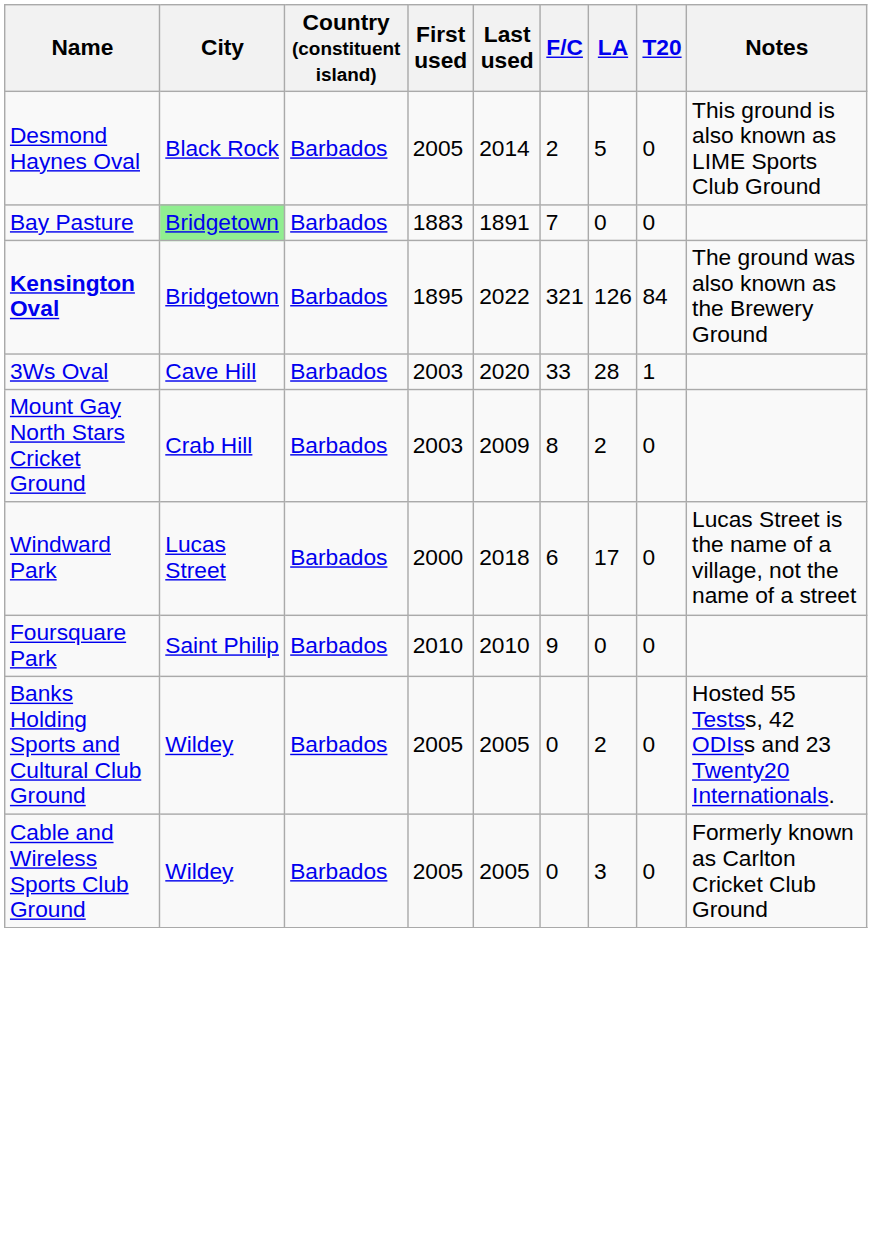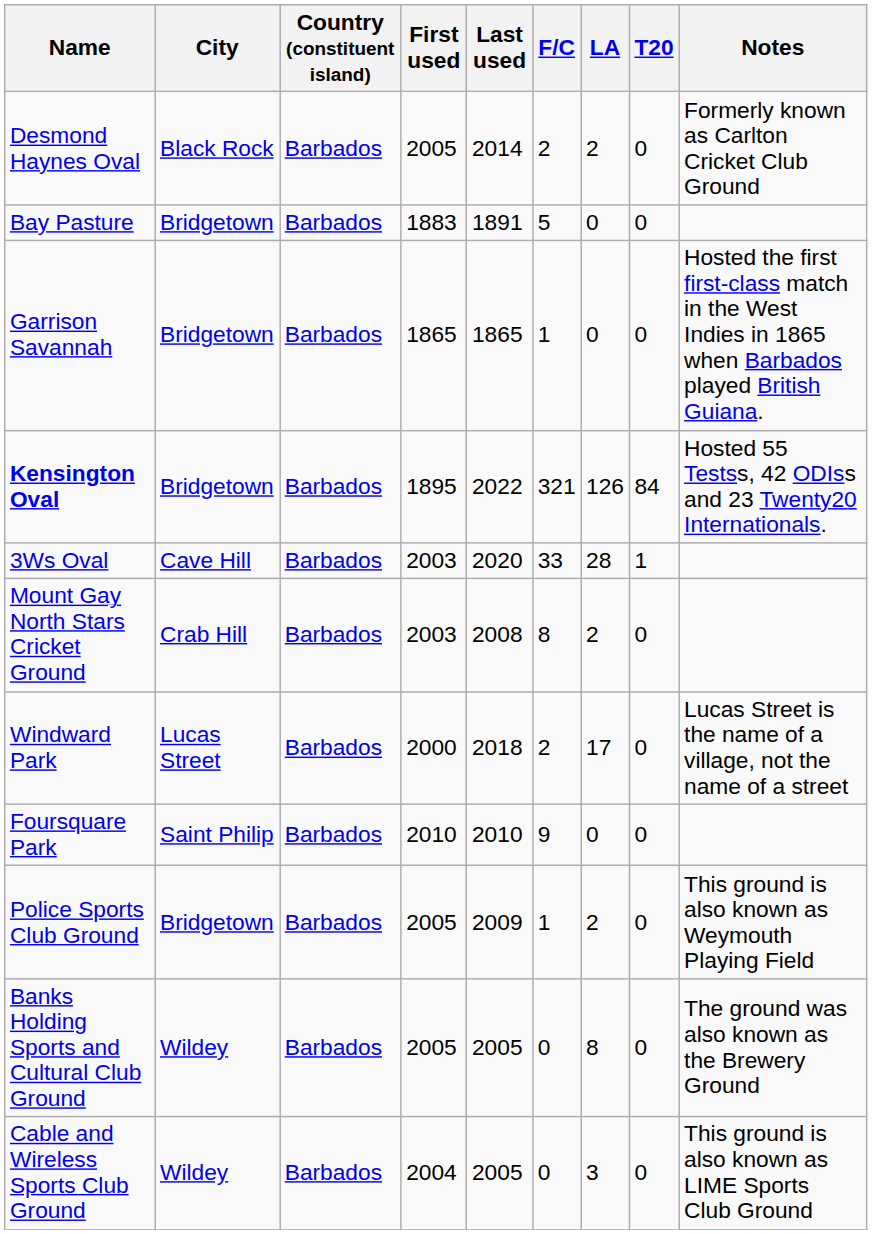 <table class ="wikitable sortable">
 <tr>
 <th>Name</th>
 <th>City</th>
 <th>Country<br><small>(constituent island)</small></th>
 <th>First used</th>
 <th>Last used</th>
 <th><a href='#'>F/C</a></th>
 <th><a href='#'>LA</a></th>
 <th><a href='#'>T20</a></th>
 <th>Notes</th>
 </tr>
 <tr>
 <td><a href='#'>Desmond Haynes Oval</a></td>
 <td><a href='#'>Black Rock</a></td>
 <td><a href='#'>Barbados</a></td>
 <td>2005</td>
 <td>2014</td>
 <td>2</td>
-<td>5</td>
+<td>2</td>
 <td>0</td>
-<td>This ground is also known as LIME Sports Club Ground</td>
+<td>Formerly known as Carlton Cricket Club Ground</td>
 </tr>
 <tr>
 <td><a href='#'>Bay Pasture</a></td>
-<td style="background: lightgreen;"><a href='#'>Bridgetown</a></td>
+<td><a href='#'>Bridgetown</a></td>
 <td><a href='#'>Barbados</a></td>
 <td>1883</td>
 <td>1891</td>
-<td>7</td>
+<td>5</td>
 <td>0</td>
 <td>0</td>
 <td></td>
+</tr>
+<tr>
+<td><a href='#'>Garrison Savannah</a></td>
+<td><a href='#'>Bridgetown</a></td>
+<td><a href='#'>Barbados</a></td>
+<td>1865</td>
+<td>1865</td>
+<td>1</td>
+<td>0</td>
+<td>0</td>
+<td>Hosted the first <a href='#'>first-class</a> match in the West Indies in 1865 when <a href='#'>Barbados</a> played <a href='#'>British Guiana</a>.</td>
 </tr>
 <tr>
 <td><strong><a href='#'>Kensington Oval</a></strong></td>
 <td><a href='#'>Bridgetown</a></td>
 <td><a href='#'>Barbados</a></td>
 <td>1895</td>
 <td>2022</td>
 <td>321</td>
 <td>126</td>
 <td>84</td>
-<td>The ground was also known as the Brewery Ground</td>
+<td>Hosted 55 <a href='#'>Tests</a>s, 42 <a href='#'>ODIs</a>s and 23 <a href='#'>Twenty20 Internationals</a>.</td>
 </tr>
 <tr>
 <td><a href='#'>3Ws Oval</a></td>
 <td><a href='#'>Cave Hill</a></td>
 <td><a href='#'>Barbados</a></td>
 <td>2003</td>
 <td>2020</td>
 <td>33</td>
 <td>28</td>
 <td>1</td>
 <td></td>
 </tr>
 <tr>
 <td><a href='#'>Mount Gay North Stars Cricket Ground</a></td>
 <td><a href='#'>Crab Hill</a></td>
 <td><a href='#'>Barbados</a></td>
 <td>2003</td>
-<td>2009</td>
+<td>2008</td>
 <td>8</td>
 <td>2</td>
 <td>0</td>
 <td></td>
 </tr>
 <tr>
 <td><a href='#'>Windward Park</a></td>
 <td><a href='#'>Lucas Street</a></td>
 <td><a href='#'>Barbados</a></td>
 <td>2000</td>
 <td>2018</td>
-<td>6</td>
+<td>2</td>
 <td>17</td>
 <td>0</td>
 <td>Lucas Street is the name of a village, not the name of a street</td>
 </tr>
 <tr>
 <td><a href='#'>Foursquare Park</a></td>
 <td><a href='#'>Saint Philip</a></td>
 <td><a href='#'>Barbados</a></td>
 <td>2010</td>
 <td>2010</td>
 <td>9</td>
 <td>0</td>
 <td>0</td>
 <td></td>
 </tr>
 <tr>
+<td><a href='#'>Police Sports Club Ground</a></td>
+<td><a href='#'>Bridgetown</a></td>
+<td><a href='#'>Barbados</a></td>
+<td>2005</td>
+<td>2009</td>
+<td>1</td>
+<td>2</td>
+<td>0</td>
+<td>This ground is also known as Weymouth Playing Field</td>
+</tr>
+<tr>
 <td><a href='#'>Banks Holding Sports and Cultural Club Ground</a></td>
 <td><a href='#'>Wildey</a></td>
 <td><a href='#'>Barbados</a></td>
 <td>2005</td>
 <td>2005</td>
 <td>0</td>
-<td>2</td>
+<td>8</td>
 <td>0</td>
-<td>Hosted 55 <a href='#'>Tests</a>s, 42 <a href='#'>ODIs</a>s and 23 <a href='#'>Twenty20 Internationals</a>.</td>
+<td>The ground was also known as the Brewery Ground</td>
 </tr>
 <tr>
 <td><a href='#'>Cable and Wireless Sports Club Ground</a></td>
 <td><a href='#'>Wildey</a></td>
 <td><a href='#'>Barbados</a></td>
-<td>2005</td>
+<td>2004</td>
 <td>2005</td>
 <td>0</td>
 <td>3</td>
 <td>0</td>
-<td>Formerly known as Carlton Cricket Club Ground</td>
+<td>This ground is also known as LIME Sports Club Ground</td>
 </tr>
 <tr>
 </tr>
 </table>
